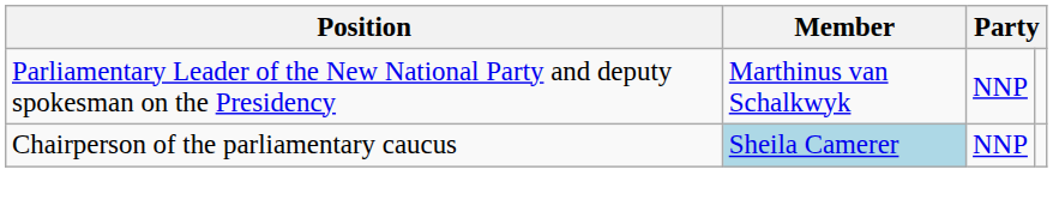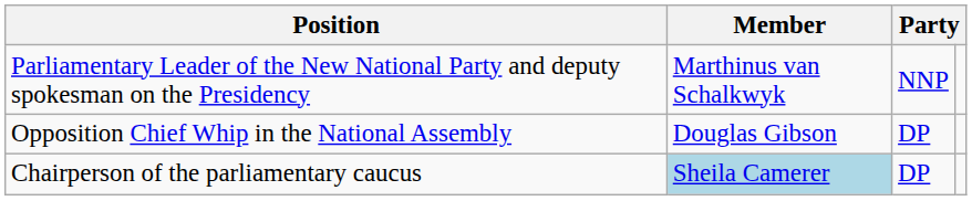 <table class="wikitable">
 <tr>
 <th>Position</th>
 <th>Member</th>
 <th colspan="2">Party</th>
 </tr>
 <tr>
 <td><a href='#'>Parliamentary Leader of the New National Party</a> and deputy spokesman on the <a href='#'>Presidency</a></td>
 <td><a href='#'>Marthinus van Schalkwyk</a></td>
 <td><a href='#'>NNP</a></td>
 <td></td>
 </tr>
 <tr>
+<td>Opposition <a href='#'>Chief Whip</a> in the <a href='#'>National Assembly</a></td>
+<td><a href='#'>Douglas Gibson</a></td>
+<td><a href='#'>DP</a></td>
+<td></td>
+</tr>
+<tr>
 <td>Chairperson of the parliamentary caucus</td>
 <td style="background: lightblue;"><a href='#'>Sheila Camerer</a></td>
-<td><a href='#'>NNP</a></td>
+<td><a href='#'>DP</a></td>
 <td></td>
 </tr>
 </table>
